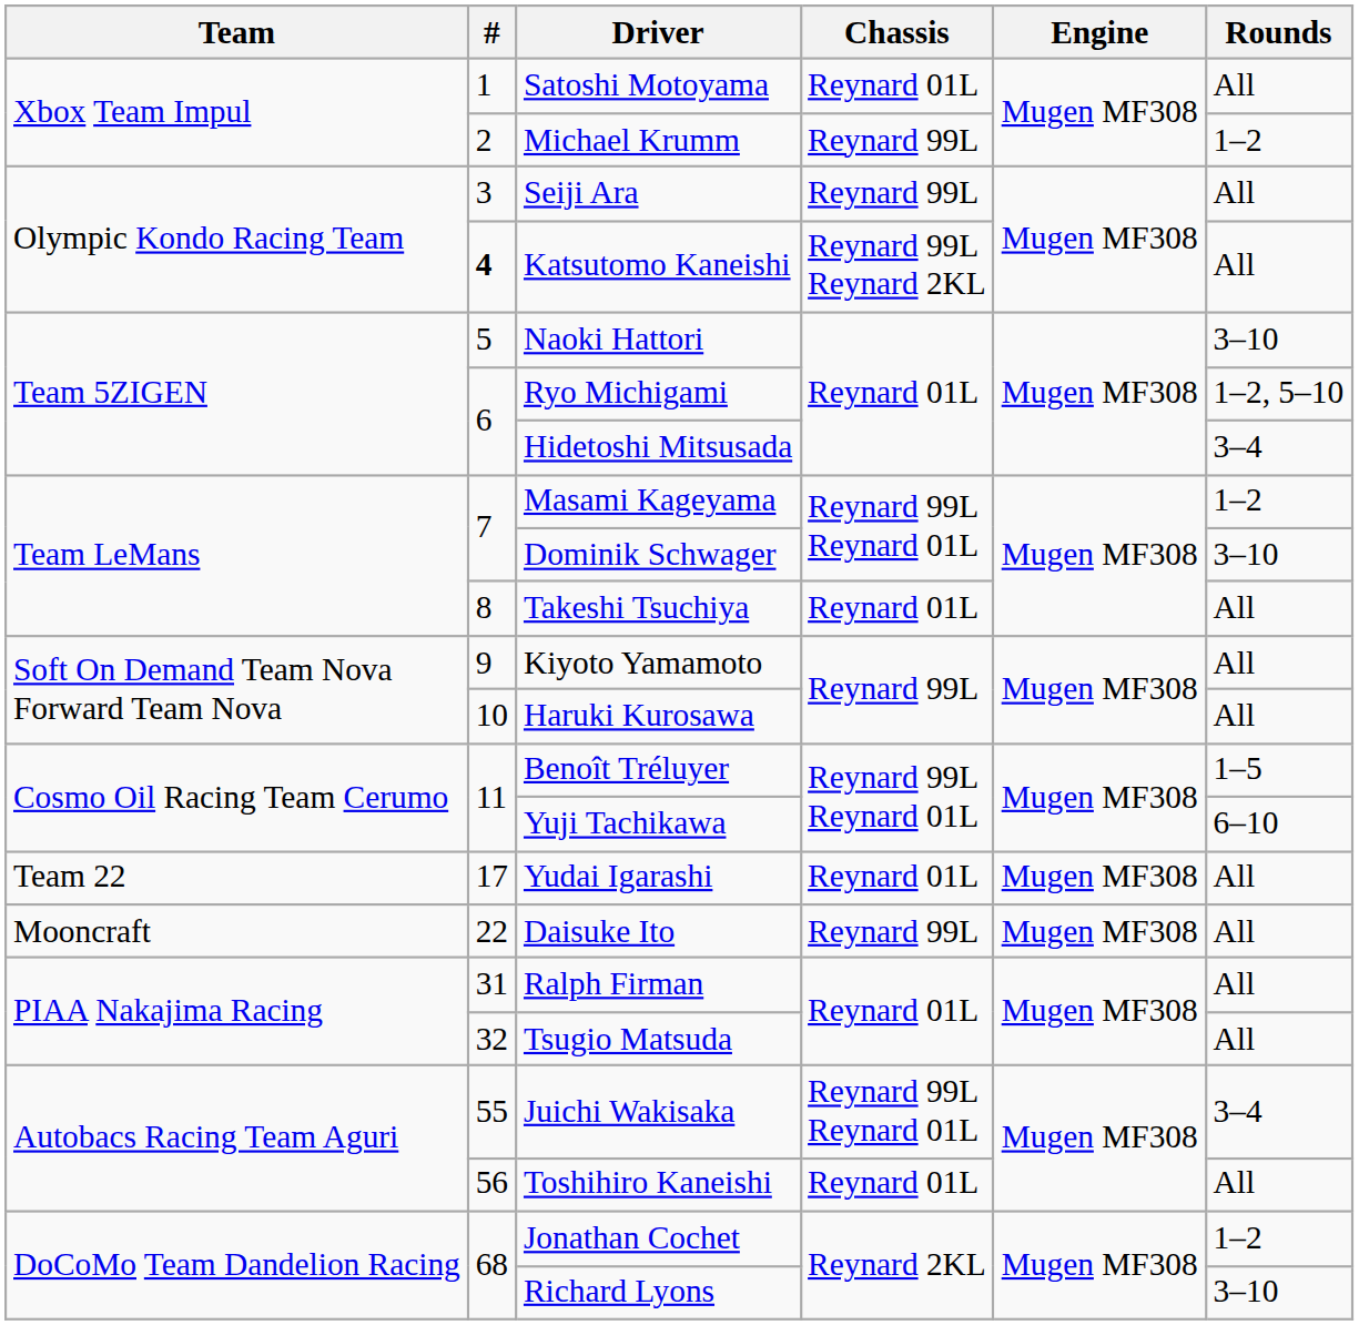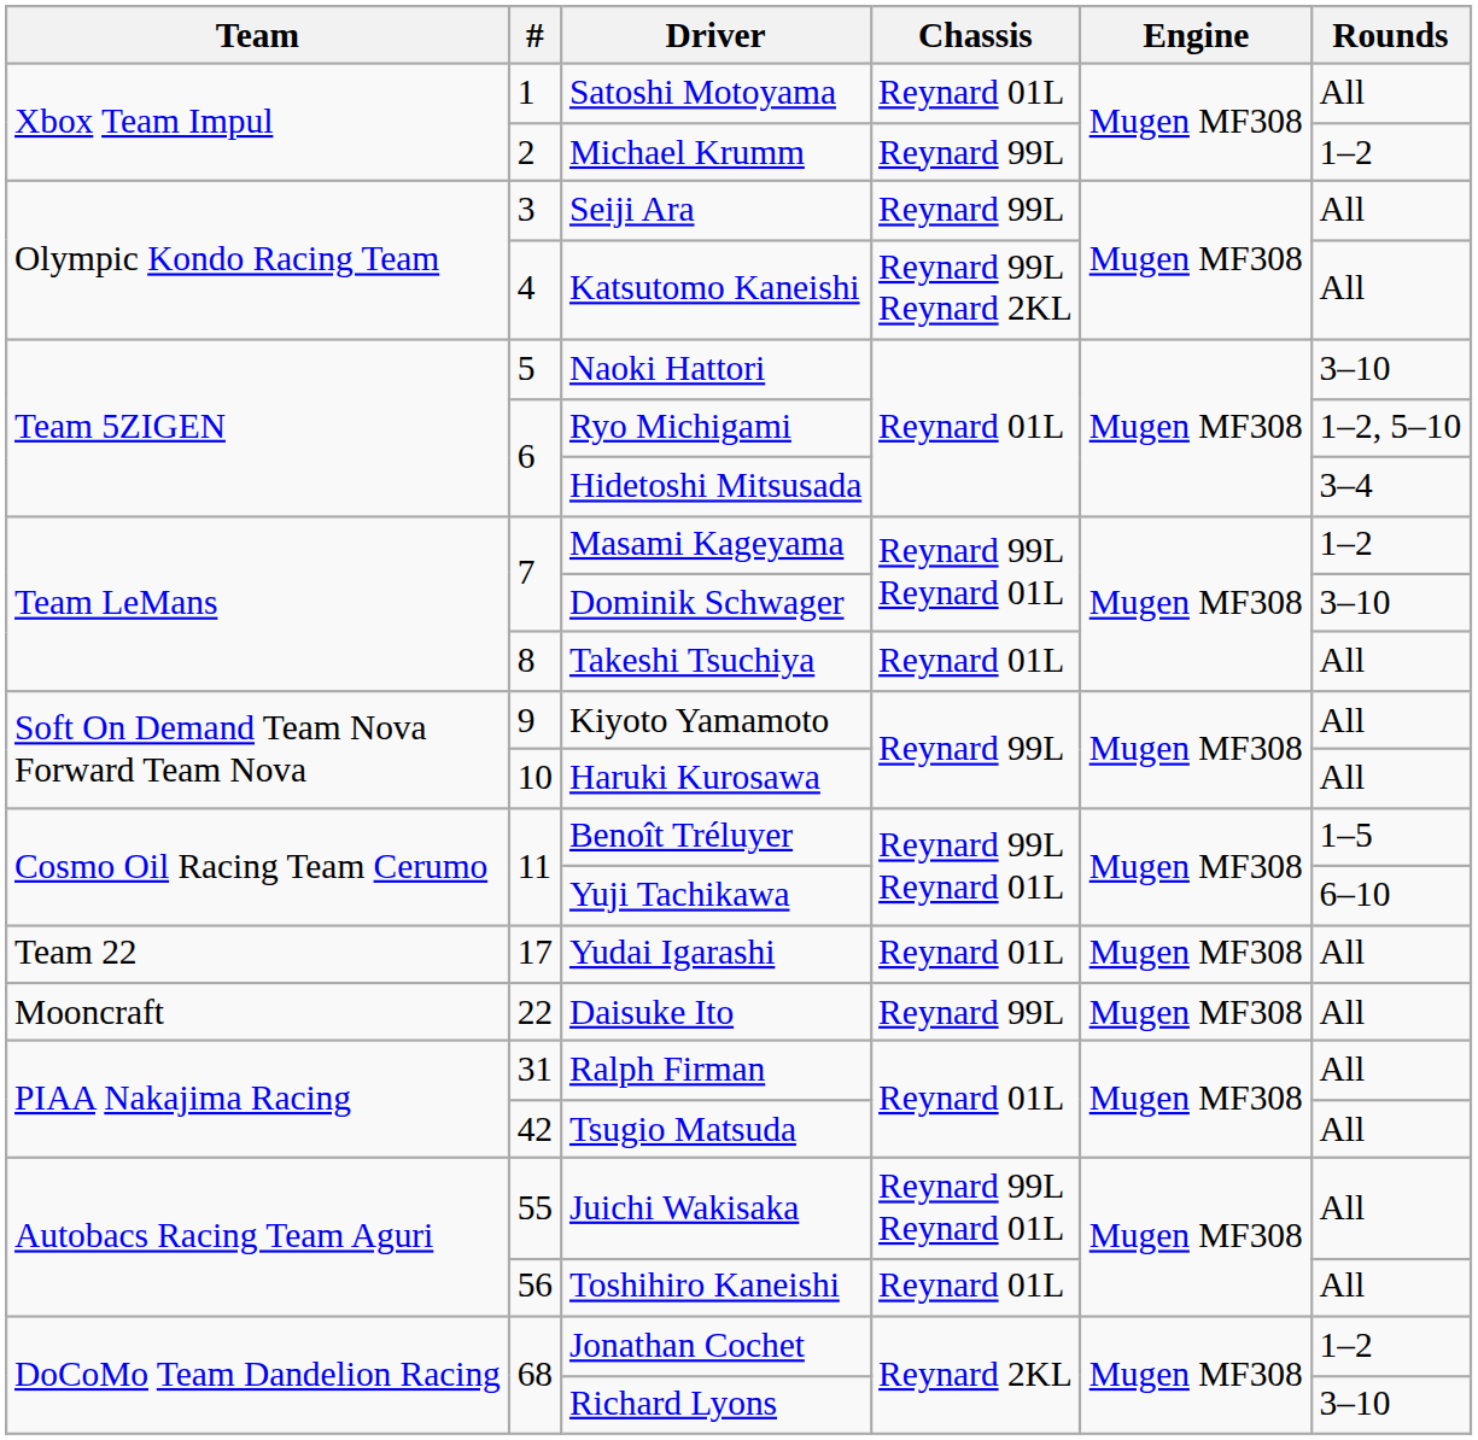 <table class="wikitable" style="font-size:85%">
 <tr>
 <th>Team</th>
 <th>#</th>
 <th>Driver</th>
 <th>Chassis</th>
 <th>Engine</th>
 <th>Rounds</th>
 </tr>
 <tr>
 <td rowspan="2"><a href='#'>Xbox</a> <a href='#'>Team Impul</a></td>
 <td>1</td>
 <td> <a href='#'>Satoshi Motoyama</a></td>
 <td><a href='#'>Reynard</a> 01L</td>
 <td rowspan="2"><a href='#'>Mugen</a> MF308</td>
 <td>All</td>
 </tr>
 <tr>
 <td>2</td>
 <td> <a href='#'>Michael Krumm</a></td>
 <td><a href='#'>Reynard</a> 99L</td>
 <td>1–2</td>
 </tr>
 <tr>
 <td rowspan="2">Olympic <a href='#'>Kondo Racing Team</a></td>
 <td>3</td>
 <td> <a href='#'>Seiji Ara</a></td>
 <td><a href='#'>Reynard</a> 99L</td>
 <td rowspan="2"><a href='#'>Mugen</a> MF308</td>
 <td>All</td>
 </tr>
 <tr>
-<td><strong>4</strong></td>
+<td>4</td>
 <td> <a href='#'>Katsutomo Kaneishi</a></td>
 <td><a href='#'>Reynard</a> 99L<br><a href='#'>Reynard</a> 2KL</td>
 <td>All</td>
 </tr>
 <tr>
 <td rowspan="3"><a href='#'>Team 5ZIGEN</a></td>
 <td>5</td>
 <td> <a href='#'>Naoki Hattori</a></td>
 <td rowspan="3"><a href='#'>Reynard</a> 01L</td>
 <td rowspan="3"><a href='#'>Mugen</a> MF308</td>
 <td>3–10</td>
 </tr>
 <tr>
 <td rowspan=2>6</td>
 <td> <a href='#'>Ryo Michigami</a></td>
 <td>1–2, 5–10</td>
 </tr>
 <tr>
 <td> <a href='#'>Hidetoshi Mitsusada</a></td>
 <td>3–4</td>
 </tr>
 <tr>
 <td rowspan="3"><a href='#'>Team LeMans</a></td>
 <td rowspan=2>7</td>
 <td> <a href='#'>Masami Kageyama</a></td>
 <td rowspan="2"><a href='#'>Reynard</a> 99L<br><a href='#'>Reynard</a> 01L</td>
 <td rowspan="3"><a href='#'>Mugen</a> MF308</td>
 <td>1–2</td>
 </tr>
 <tr>
 <td> <a href='#'>Dominik Schwager</a></td>
 <td>3–10</td>
 </tr>
 <tr>
 <td>8</td>
 <td> <a href='#'>Takeshi Tsuchiya</a></td>
 <td><a href='#'>Reynard</a> 01L</td>
 <td>All</td>
 </tr>
 <tr>
 <td rowspan="2"><a href='#'>Soft On Demand</a> Team Nova<br>Forward Team Nova</td>
 <td>9</td>
 <td> Kiyoto Yamamoto</td>
 <td rowspan="2"><a href='#'>Reynard</a> 99L</td>
 <td rowspan="2"><a href='#'>Mugen</a> MF308</td>
 <td>All</td>
 </tr>
 <tr>
 <td>10</td>
 <td> <a href='#'>Haruki Kurosawa</a></td>
 <td>All</td>
 </tr>
 <tr>
 <td rowspan="2"><a href='#'>Cosmo Oil</a> Racing Team <a href='#'>Cerumo</a></td>
 <td rowspan=2>11</td>
 <td> <a href='#'>Benoît Tréluyer</a></td>
 <td rowspan="2"><a href='#'>Reynard</a> 99L<br><a href='#'>Reynard</a> 01L</td>
 <td rowspan="2"><a href='#'>Mugen</a> MF308</td>
 <td>1–5</td>
 </tr>
 <tr>
 <td> <a href='#'>Yuji Tachikawa</a></td>
 <td>6–10</td>
 </tr>
 <tr>
 <td>Team 22</td>
 <td>17</td>
 <td> <a href='#'>Yudai Igarashi</a></td>
 <td><a href='#'>Reynard</a> 01L</td>
 <td><a href='#'>Mugen</a> MF308</td>
 <td>All</td>
 </tr>
 <tr>
 <td>Mooncraft</td>
 <td>22</td>
 <td> <a href='#'>Daisuke Ito</a></td>
 <td><a href='#'>Reynard</a> 99L</td>
 <td><a href='#'>Mugen</a> MF308</td>
 <td>All</td>
 </tr>
 <tr>
 <td rowspan="2"><a href='#'>PIAA</a> <a href='#'>Nakajima Racing</a></td>
 <td>31</td>
 <td> <a href='#'>Ralph Firman</a></td>
 <td rowspan="2"><a href='#'>Reynard</a> 01L</td>
 <td rowspan="2"><a href='#'>Mugen</a> MF308</td>
 <td>All</td>
 </tr>
 <tr>
-<td>32</td>
+<td>42</td>
 <td> <a href='#'>Tsugio Matsuda</a></td>
 <td>All</td>
 </tr>
 <tr>
 <td rowspan="2"><a href='#'>Autobacs Racing Team Aguri</a></td>
 <td>55</td>
 <td> <a href='#'>Juichi Wakisaka</a></td>
 <td><a href='#'>Reynard</a> 99L<br><a href='#'>Reynard</a> 01L</td>
 <td rowspan="2"><a href='#'>Mugen</a> MF308</td>
-<td>3–4</td>
+<td>All</td>
 </tr>
 <tr>
 <td>56</td>
 <td> <a href='#'>Toshihiro Kaneishi</a></td>
 <td><a href='#'>Reynard</a> 01L</td>
 <td>All</td>
 </tr>
 <tr>
 <td rowspan="2"><a href='#'>DoCoMo</a> <a href='#'>Team Dandelion Racing</a></td>
 <td rowspan=2>68</td>
 <td> <a href='#'>Jonathan Cochet</a></td>
 <td rowspan="2"><a href='#'>Reynard</a> 2KL</td>
 <td rowspan="2"><a href='#'>Mugen</a> MF308</td>
 <td>1–2</td>
 </tr>
 <tr>
 <td> <a href='#'>Richard Lyons</a></td>
 <td>3–10</td>
 </tr>
 </table>
